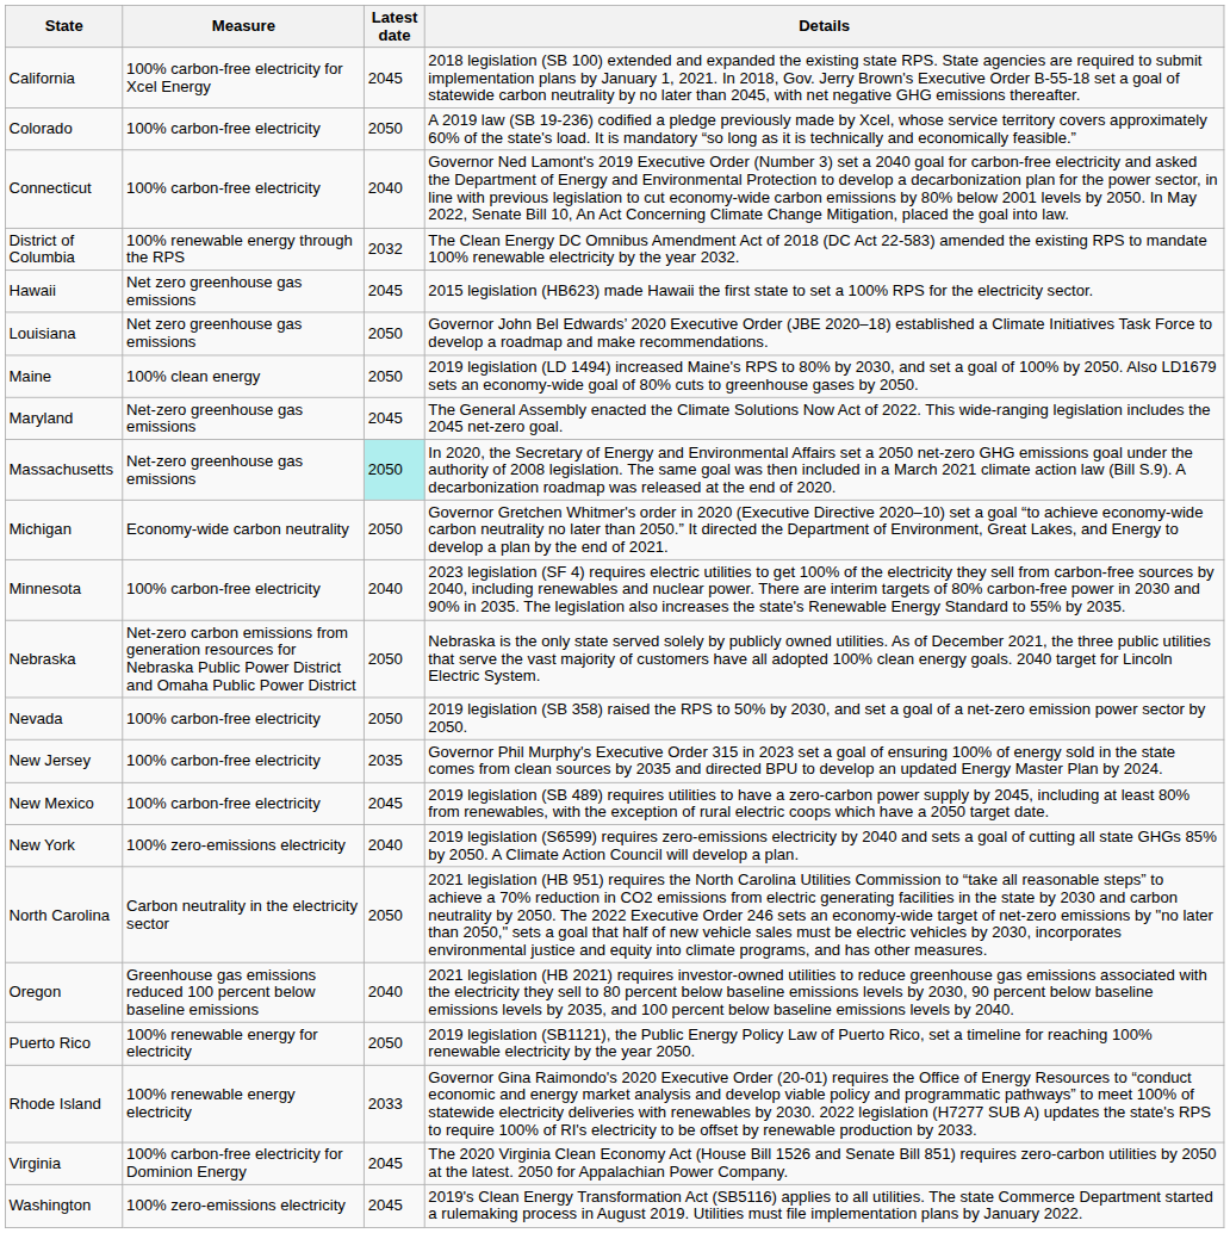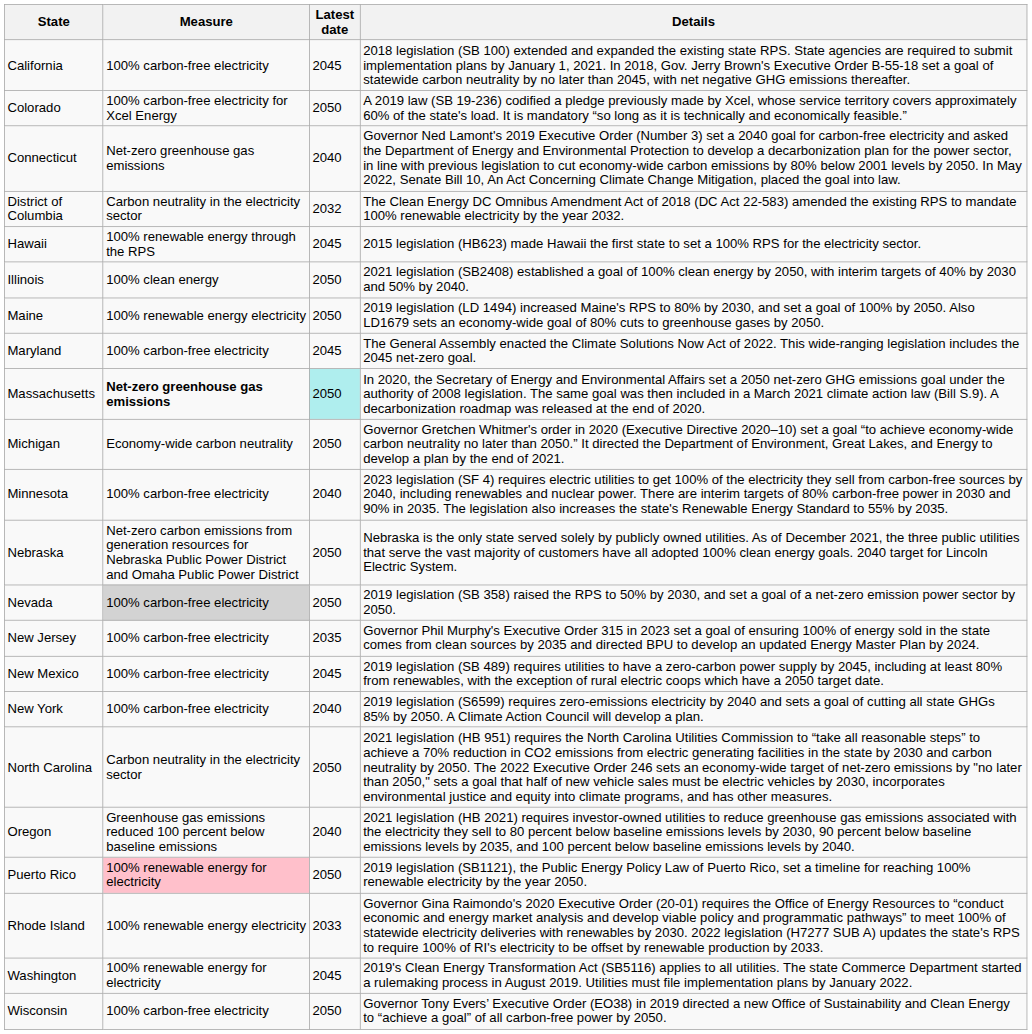 <table class="wikitable sortable">
 <tr>
 <th>State</th>
 <th>Measure</th>
 <th>Latest date</th>
 <th>Details</th>
 </tr>
 <tr>
 <td>California</td>
-<td>100% carbon-free electricity for Xcel Energy</td>
+<td>100% carbon-free electricity</td>
 <td>2045</td>
 <td>2018 legislation (SB 100) extended and expanded the existing state RPS. State agencies are required to submit implementation plans by January 1, 2021. In 2018, Gov. Jerry Brown's Executive Order B-55-18 set a goal of statewide carbon neutrality by no later than 2045, with net negative GHG emissions thereafter.</td>
 </tr>
 <tr>
 <td>Colorado</td>
-<td>100% carbon-free electricity</td>
+<td>100% carbon-free electricity for Xcel Energy</td>
 <td>2050</td>
 <td>A 2019 law (SB 19-236) codified a pledge previously made by Xcel, whose service territory covers approximately 60% of the state's load. It is mandatory “so long as it is technically and economically feasible.”</td>
 </tr>
 <tr>
 <td>Connecticut</td>
-<td>100% carbon-free electricity</td>
+<td>Net-zero greenhouse gas emissions</td>
 <td>2040</td>
 <td>Governor Ned Lamont's 2019 Executive Order (Number 3) set a 2040 goal for carbon-free electricity and asked the Department of Energy and Environmental Protection to develop a decarbonization plan for the power sector, in line with previous legislation to cut economy-wide carbon emissions by 80% below 2001 levels by 2050. In May 2022, Senate Bill 10, An Act Concerning Climate Change Mitigation, placed the goal into law.</td>
 </tr>
 <tr>
 <td>District of Columbia</td>
-<td>100% renewable energy  through the RPS</td>
+<td>Carbon neutrality in the electricity sector</td>
 <td>2032</td>
 <td>The Clean Energy DC Omnibus Amendment Act of 2018 (DC Act 22-583) amended the existing RPS to mandate 100% renewable electricity by the year 2032.</td>
 </tr>
 <tr>
 <td>Hawaii</td>
-<td>Net zero greenhouse gas emissions</td>
+<td>100% renewable energy through the RPS</td>
 <td>2045</td>
 <td>2015 legislation (HB623) made Hawaii the first state to set a 100% RPS for the electricity sector.</td>
 </tr>
 <tr>
-<td>Louisiana</td>
-<td>Net zero greenhouse gas emissions</td>
+<td>Illinois</td>
+<td>100% clean energy</td>
 <td>2050</td>
-<td>Governor John Bel Edwards’ 2020 Executive Order (JBE 2020–18) established a Climate Initiatives Task Force to develop a roadmap and make recommendations.</td>
+<td>2021 legislation (SB2408) established a goal of 100% clean energy by 2050, with interim targets of 40% by 2030 and 50% by 2040.</td>
 </tr>
 <tr>
 <td>Maine</td>
-<td>100% clean energy</td>
+<td>100% renewable energy electricity</td>
 <td>2050</td>
 <td>2019 legislation (LD 1494) increased Maine's RPS to 80% by 2030, and set a goal of 100% by 2050. Also LD1679 sets an economy-wide goal of 80% cuts to greenhouse gases by 2050.</td>
 </tr>
 <tr>
 <td>Maryland</td>
-<td>Net-zero greenhouse gas emissions</td>
+<td>100% carbon-free electricity</td>
 <td>2045</td>
 <td>The General Assembly enacted the Climate Solutions Now Act of 2022. This wide-ranging legislation includes the 2045 net-zero goal.</td>
 </tr>
 <tr>
 <td>Massachusetts</td>
-<td>Net-zero greenhouse gas emissions</td>
+<td><strong>Net-zero greenhouse gas emissions</strong></td>
 <td style="background: paleturquoise;">2050</td>
 <td>In 2020, the Secretary of Energy and Environmental Affairs set a 2050 net-zero GHG emissions goal under the authority of 2008 legislation. The same goal was then included in a March 2021 climate action law (Bill S.9). A decarbonization roadmap was released at the end of 2020.</td>
 </tr>
 <tr>
 <td>Michigan</td>
 <td>Economy-wide carbon neutrality</td>
 <td>2050</td>
 <td>Governor Gretchen Whitmer's order in 2020 (Executive Directive 2020–10) set a goal “to achieve economy-wide carbon neutrality no later than 2050.” It directed the Department of Environment, Great Lakes, and Energy to develop a plan by the end of 2021.</td>
 </tr>
 <tr>
 <td>Minnesota</td>
 <td>100% carbon-free electricity</td>
 <td>2040</td>
 <td>2023 legislation (SF 4) requires electric utilities to get 100% of the electricity they sell from carbon-free sources by 2040, including renewables and nuclear power. There are interim targets of 80% carbon-free power in 2030 and 90% in 2035. The legislation also increases the state's Renewable Energy Standard to 55% by 2035.</td>
 </tr>
 <tr>
 <td>Nebraska</td>
 <td>Net-zero carbon emissions from generation resources for Nebraska Public Power District and Omaha Public Power District</td>
 <td>2050</td>
 <td>Nebraska is the only state served solely by publicly owned utilities. As of December 2021, the three public utilities that serve the vast majority of customers have all adopted 100% clean energy goals. 2040 target for Lincoln Electric System.</td>
 </tr>
 <tr>
 <td>Nevada</td>
-<td>100% carbon-free electricity</td>
+<td style="background: lightgrey;">100% carbon-free electricity</td>
 <td>2050</td>
 <td>2019 legislation (SB 358) raised the RPS to 50% by 2030, and set a goal of a net-zero emission power sector by 2050.</td>
 </tr>
 <tr>
 <td>New Jersey</td>
 <td>100% carbon-free electricity</td>
 <td>2035</td>
 <td>Governor Phil Murphy's Executive Order 315 in 2023 set a goal of ensuring 100% of energy sold in the state comes from clean sources by 2035 and directed BPU to develop an updated Energy Master Plan by 2024.</td>
 </tr>
 <tr>
 <td>New Mexico</td>
 <td>100% carbon-free electricity</td>
 <td>2045</td>
 <td>2019 legislation (SB 489) requires utilities to have a zero-carbon power supply by 2045, including at least 80% from renewables, with the exception of rural electric coops which have a 2050 target date.</td>
 </tr>
 <tr>
 <td>New York</td>
-<td>100% zero-emissions electricity</td>
+<td>100% carbon-free electricity</td>
 <td>2040</td>
 <td>2019 legislation (S6599) requires zero-emissions electricity by 2040 and sets a goal of cutting all state GHGs 85% by 2050. A Climate Action Council will develop a plan.</td>
 </tr>
 <tr>
 <td>North Carolina</td>
 <td>Carbon neutrality in the electricity sector</td>
 <td>2050</td>
 <td>2021 legislation (HB 951) requires the North Carolina Utilities Commission to “take all reasonable steps” to achieve a 70% reduction in CO2 emissions from electric generating facilities in the state by 2030 and carbon neutrality by 2050. The 2022 Executive Order 246 sets an economy-wide target of net-zero emissions by "no later than 2050," sets a goal that half of new vehicle sales must be electric vehicles by 2030, incorporates environmental justice and equity into climate programs, and has other measures.</td>
 </tr>
 <tr>
 <td>Oregon</td>
 <td>Greenhouse gas emissions reduced 100 percent below baseline emissions</td>
 <td>2040</td>
 <td>2021 legislation (HB 2021) requires investor-owned utilities to reduce greenhouse gas emissions associated with the electricity they sell to 80 percent below baseline emissions levels by 2030, 90 percent below baseline emissions levels by 2035, and 100 percent below baseline emissions levels by 2040.</td>
 </tr>
 <tr>
 <td>Puerto Rico</td>
-<td>100% renewable energy for electricity</td>
+<td style="background: pink;">100% renewable energy for electricity</td>
 <td>2050</td>
 <td>2019 legislation (SB1121), the Public Energy Policy Law of Puerto Rico, set a timeline for reaching 100% renewable electricity by the year 2050.</td>
 </tr>
 <tr>
 <td>Rhode Island</td>
 <td>100% renewable energy electricity</td>
 <td>2033</td>
 <td>Governor Gina Raimondo's 2020 Executive Order (20-01) requires the Office of Energy Resources to “conduct economic and energy market analysis and develop viable policy and programmatic pathways” to meet 100% of statewide electricity deliveries with renewables by 2030. 2022 legislation (H7277 SUB A) updates the state's RPS to require 100% of RI's electricity to be offset by renewable production by 2033.</td>
 </tr>
 <tr>
-<td>Virginia</td>
-<td>100% carbon-free electricity for Dominion Energy</td>
-<td>2045</td>
-<td>The 2020 Virginia Clean Economy Act (House Bill 1526 and Senate Bill 851) requires zero-carbon utilities by 2050 at the latest. 2050 for Appalachian Power Company.</td>
-</tr>
-<tr>
 <td>Washington</td>
-<td>100% zero-emissions electricity</td>
+<td>100% renewable energy for electricity</td>
 <td>2045</td>
 <td>2019's Clean Energy Transformation Act (SB5116) applies to all utilities. The state Commerce Department started a rulemaking process in August 2019. Utilities must file implementation plans by January 2022.</td>
 </tr>
+<tr>
+<td>Wisconsin</td>
+<td>100% carbon-free electricity</td>
+<td>2050</td>
+<td>Governor Tony Evers’ Executive Order (EO38) in 2019 directed a new Office of Sustainability and Clean Energy to “achieve a goal” of all carbon-free power by 2050.</td>
+</tr>
 </table>
